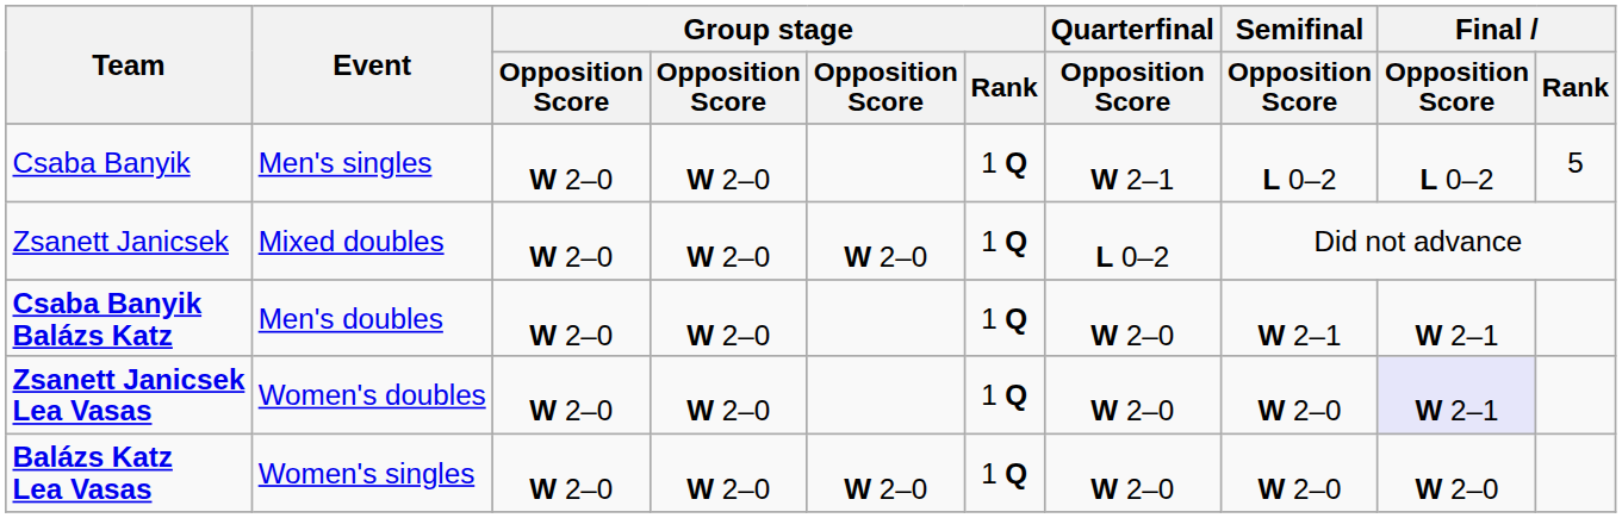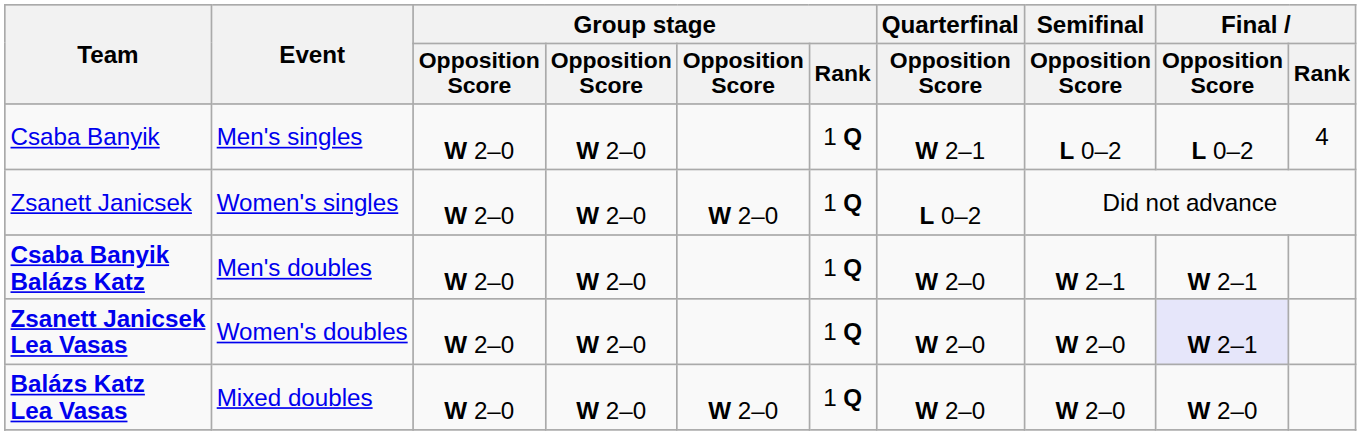 <table class="wikitable" style="font-size:90%">
 <tr>
 <th rowspan=2>Team</th>
 <th rowspan=2>Event</th>
 <th colspan=4>Group stage</th>
 <th>Quarterfinal</th>
 <th>Semifinal</th>
 <th colspan=2>Final / </th>
 </tr>
 <tr style="font-size:95%">
 <th>Opposition<br>Score</th>
 <th>Opposition<br>Score</th>
 <th>Opposition<br>Score</th>
 <th>Rank</th>
 <th>Opposition<br>Score</th>
 <th>Opposition<br>Score</th>
 <th>Opposition<br>Score</th>
 <th>Rank</th>
 </tr>
 <tr align=center>
 <td align=left><a href='#'>Csaba Banyik</a></td>
 <td align=left><a href='#'>Men's singles</a></td>
 <td><br><strong>W</strong> 2–0</td>
 <td><br><strong>W</strong> 2–0</td>
 <td></td>
 <td>1 <strong>Q</strong></td>
 <td><br><strong>W</strong> 2–1</td>
 <td><br><strong>L</strong> 0–2</td>
 <td><br><strong>L</strong> 0–2</td>
-<td>5</td>
+<td>4</td>
 </tr>
 <tr align=center>
 <td align=left><a href='#'>Zsanett Janicsek</a></td>
-<td align=left><a href='#'>Mixed doubles</a></td>
+<td align=left><a href='#'>Women's singles</a></td>
 <td><br><strong>W</strong> 2–0</td>
 <td><br><strong>W</strong> 2–0</td>
 <td><br><strong>W</strong> 2–0</td>
 <td>1 <strong>Q</strong></td>
 <td><br><strong>L</strong> 0–2</td>
 <td colspan=3>Did not advance</td>
 </tr>
 <tr align=center>
 <td align=left><strong><a href='#'>Csaba Banyik</a><br><a href='#'>Balázs Katz</a></strong></td>
 <td align=left><a href='#'>Men's doubles</a></td>
 <td><br><strong>W</strong> 2–0</td>
 <td><br><strong>W</strong> 2–0</td>
 <td></td>
 <td>1 <strong>Q</strong></td>
 <td><br><strong>W</strong> 2–0</td>
 <td><br><strong>W</strong> 2–1</td>
 <td><br><strong>W</strong> 2–1</td>
 <td></td>
 </tr>
 <tr align=center>
 <td align=left><strong><a href='#'>Zsanett Janicsek</a><br><a href='#'>Lea Vasas</a></strong></td>
 <td align=left><a href='#'>Women's doubles</a></td>
 <td><br><strong>W</strong> 2–0</td>
 <td><br><strong>W</strong> 2–0</td>
 <td></td>
 <td>1 <strong>Q</strong></td>
 <td><br><strong>W</strong> 2–0</td>
 <td><br><strong>W</strong> 2–0</td>
 <td style="background: lavender;"><br><strong>W</strong> 2–1</td>
 <td></td>
 </tr>
 <tr align=center>
 <td align=left><strong><a href='#'>Balázs Katz</a><br><a href='#'>Lea Vasas</a></strong></td>
-<td align=left><a href='#'>Women's singles</a></td>
+<td align=left><a href='#'>Mixed doubles</a></td>
 <td><br><strong>W</strong> 2–0</td>
 <td><br><strong>W</strong> 2–0</td>
 <td><br><strong>W</strong> 2–0</td>
 <td>1 <strong>Q</strong></td>
 <td><br><strong>W</strong> 2–0</td>
 <td><br><strong>W</strong> 2–0</td>
 <td><br><strong>W</strong> 2–0</td>
 <td></td>
 </tr>
 </table>
